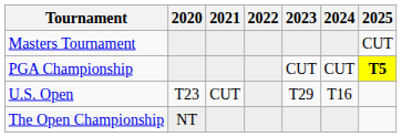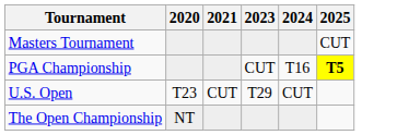 <table class="wikitable" style="font-size:95%;text-align:center;">
 <tr>
 <th>Tournament</th>
 <th>2020</th>
 <th>2021</th>
-<th>2022</th>
 <th>2023</th>
 <th>2024</th>
 <th>2025</th>
 </tr>
 <tr>
 <td align=left><a href='#'>Masters Tournament</a></td>
 <td style="background:#eeeeee;"></td>
 <td style="background:#eeeeee;"></td>
 <td style="background:#eeeeee;"></td>
 <td style="background:#eeeeee;"></td>
-<td style="background:#eeeeee;"></td>
 <td>CUT</td>
 </tr>
 <tr>
 <td align=left><a href='#'>PGA Championship</a></td>
 <td style="background:#eeeeee;"></td>
 <td style="background:#eeeeee;"></td>
-<td style="background:#eeeeee;"></td>
 <td>CUT</td>
-<td>CUT</td>
+<td>T16</td>
 <td style="background:yellow;"><strong>T5</strong></td>
 </tr>
 <tr>
 <td align=left><a href='#'>U.S. Open</a></td>
 <td>T23</td>
 <td>CUT</td>
-<td style="background:#eeeeee;"></td>
 <td>T29</td>
-<td>T16</td>
+<td>CUT</td>
 <td></td>
 </tr>
 <tr>
 <td align=left><a href='#'>The Open Championship</a></td>
 <td style="background:#eeeeee;">NT</td>
 <td style="background:#eeeeee;"></td>
 <td style="background:#eeeeee;"></td>
 <td style="background:#eeeeee;"></td>
-<td style="background:#eeeeee;"></td>
 <td></td>
 </tr>
 </table>
